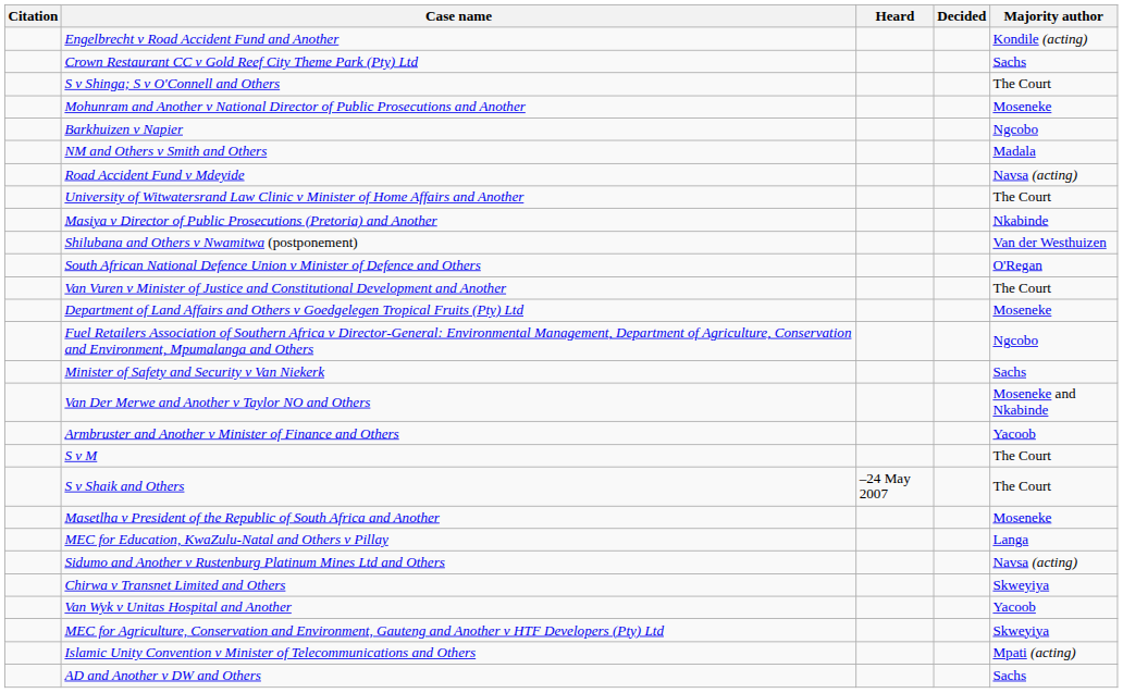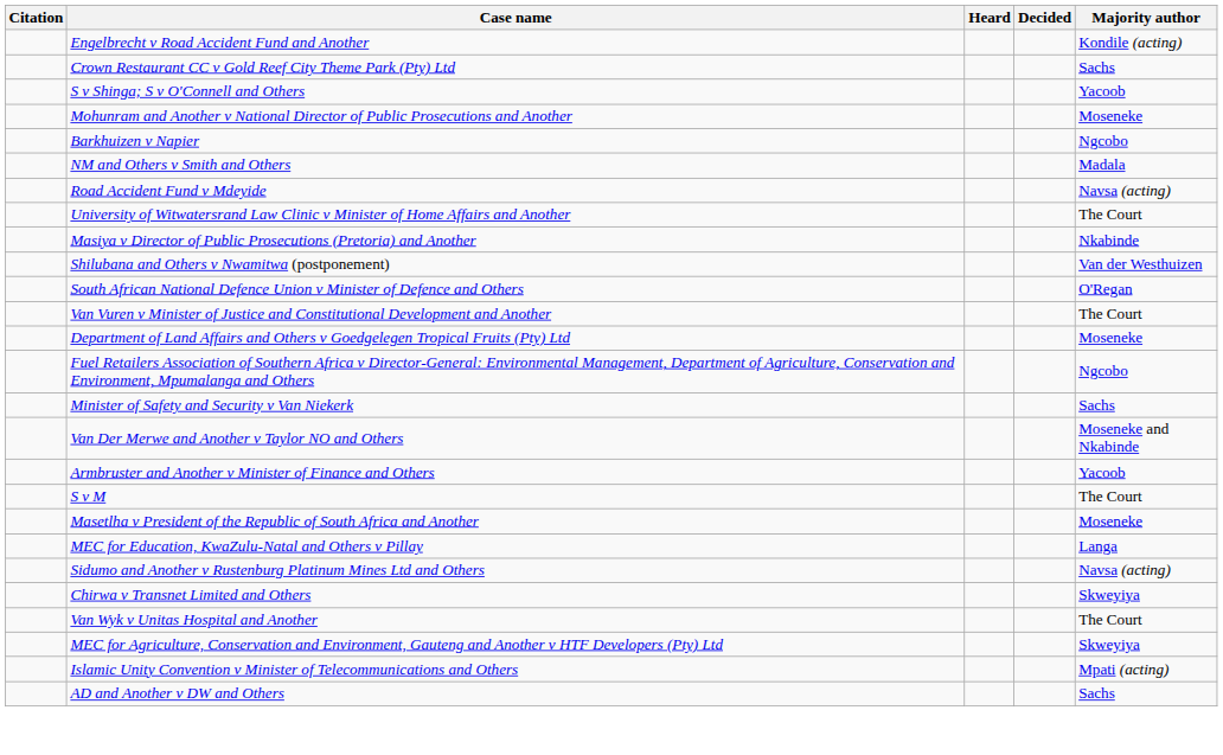 <table class="wikitable sortable static-row-numbers">
 <tr>
 <th>Citation</th>
 <th>Case name</th>
 <th>Heard</th>
 <th>Decided</th>
 <th>Majority author</th>
 </tr>
 <tr>
 <td nowrap></td>
 <td><em><a href='#'>Engelbrecht v Road Accident Fund and Another</a></em></td>
 <td></td>
 <td></td>
 <td><a href='#'>Kondile</a> <em>(acting)</em></td>
 </tr>
 <tr>
 <td nowrap></td>
 <td><em><a href='#'>Crown Restaurant CC v Gold Reef City Theme Park (Pty) Ltd</a></em></td>
 <td></td>
 <td></td>
 <td><a href='#'>Sachs</a></td>
 </tr>
 <tr>
 <td nowrap></td>
 <td><em><a href='#'>S v Shinga; S v O'Connell and Others</a></em></td>
 <td></td>
 <td></td>
-<td>The Court</td>
+<td><a href='#'>Yacoob</a></td>
 </tr>
 <tr>
 <td nowrap></td>
 <td><em><a href='#'>Mohunram and Another v National Director of Public Prosecutions and Another</a></em></td>
 <td></td>
 <td></td>
 <td><a href='#'>Moseneke</a></td>
 </tr>
 <tr>
 <td nowrap></td>
 <td><em><a href='#'>Barkhuizen v Napier</a></em></td>
 <td></td>
 <td></td>
 <td><a href='#'>Ngcobo</a></td>
 </tr>
 <tr>
 <td nowrap></td>
 <td><em><a href='#'>NM and Others v Smith and Others</a></em></td>
 <td></td>
 <td></td>
 <td><a href='#'>Madala</a></td>
 </tr>
 <tr>
 <td nowrap></td>
 <td><em><a href='#'>Road Accident Fund v Mdeyide</a></em></td>
 <td></td>
 <td></td>
 <td><a href='#'>Navsa</a> <em>(acting)</em></td>
 </tr>
 <tr>
 <td nowrap></td>
 <td><em><a href='#'>University of Witwatersrand Law Clinic v Minister of Home Affairs and Another</a></em></td>
 <td></td>
 <td></td>
 <td>The Court</td>
 </tr>
 <tr>
 <td nowrap></td>
 <td><em><a href='#'>Masiya v Director of Public Prosecutions (Pretoria) and Another</a></em></td>
 <td></td>
 <td></td>
 <td><a href='#'>Nkabinde</a></td>
 </tr>
 <tr>
 <td nowrap></td>
 <td><em><a href='#'>Shilubana and Others v Nwamitwa</a></em> (postponement)</td>
 <td></td>
 <td></td>
 <td><a href='#'>Van der Westhuizen</a></td>
 </tr>
 <tr>
 <td nowrap></td>
 <td><em><a href='#'>South African National Defence Union v Minister of Defence and Others</a></em></td>
 <td></td>
 <td></td>
 <td><a href='#'>O'Regan</a></td>
 </tr>
 <tr>
 <td nowrap></td>
 <td><em><a href='#'>Van Vuren v Minister of Justice and Constitutional Development and Another</a></em></td>
 <td></td>
 <td></td>
 <td>The Court</td>
 </tr>
 <tr>
 <td nowrap></td>
 <td><em><a href='#'>Department of Land Affairs and Others v Goedgelegen Tropical Fruits (Pty) Ltd</a></em></td>
 <td></td>
 <td></td>
 <td><a href='#'>Moseneke</a></td>
 </tr>
 <tr>
 <td nowrap></td>
 <td><em><a href='#'>Fuel Retailers Association of Southern Africa v Director-General: Environmental Management, Department of Agriculture, Conservation and Environment, Mpumalanga and Others</a></em></td>
 <td></td>
 <td></td>
 <td><a href='#'>Ngcobo</a></td>
 </tr>
 <tr>
 <td nowrap></td>
 <td><em><a href='#'>Minister of Safety and Security v Van Niekerk</a></em></td>
 <td></td>
 <td></td>
 <td><a href='#'>Sachs</a></td>
 </tr>
 <tr>
 <td nowrap></td>
 <td><em><a href='#'>Van Der Merwe and Another v Taylor NO and Others</a></em></td>
 <td></td>
 <td></td>
 <td><a href='#'>Moseneke</a> and <a href='#'>Nkabinde</a></td>
 </tr>
 <tr>
 <td nowrap></td>
 <td><em><a href='#'>Armbruster and Another v Minister of Finance and Others</a></em></td>
 <td></td>
 <td></td>
 <td><a href='#'>Yacoob</a></td>
 </tr>
 <tr>
 <td nowrap></td>
 <td><em><a href='#'>S v M</a></em></td>
 <td></td>
 <td></td>
 <td>The Court</td>
 </tr>
 <tr>
 <td nowrap></td>
-<td><em><a href='#'>S v Shaik and Others</a></em></td>
-<td>–24 May 2007</td>
-<td></td>
-<td>The Court</td>
-</tr>
-<tr>
-<td nowrap></td>
 <td><em><a href='#'>Masetlha v President of the Republic of South Africa and Another</a></em></td>
 <td></td>
 <td></td>
 <td><a href='#'>Moseneke</a></td>
 </tr>
 <tr>
 <td nowrap></td>
 <td><em><a href='#'>MEC for Education, KwaZulu-Natal and Others v Pillay</a></em></td>
 <td></td>
 <td></td>
 <td><a href='#'>Langa</a></td>
 </tr>
 <tr>
 <td nowrap></td>
 <td><em><a href='#'>Sidumo and Another v Rustenburg Platinum Mines Ltd and Others</a></em></td>
 <td></td>
 <td></td>
 <td><a href='#'>Navsa</a> <em>(acting)</em></td>
 </tr>
 <tr>
 <td nowrap></td>
 <td><em><a href='#'>Chirwa v Transnet Limited and Others</a></em></td>
 <td></td>
 <td></td>
 <td><a href='#'>Skweyiya</a></td>
 </tr>
 <tr>
 <td nowrap></td>
 <td><em><a href='#'>Van Wyk v Unitas Hospital and Another</a></em></td>
 <td></td>
 <td></td>
-<td><a href='#'>Yacoob</a></td>
+<td>The Court</td>
 </tr>
 <tr>
 <td nowrap></td>
 <td><em><a href='#'>MEC for Agriculture, Conservation and Environment, Gauteng and Another v HTF Developers (Pty) Ltd</a></em></td>
 <td></td>
 <td></td>
 <td><a href='#'>Skweyiya</a></td>
 </tr>
 <tr>
 <td nowrap></td>
 <td><em><a href='#'>Islamic Unity Convention v Minister of Telecommunications and Others</a></em></td>
 <td></td>
 <td></td>
 <td><a href='#'>Mpati</a> <em>(acting)</em></td>
 </tr>
 <tr>
 <td nowrap></td>
 <td><em><a href='#'>AD and Another v DW and Others</a></em></td>
 <td></td>
 <td></td>
 <td><a href='#'>Sachs</a></td>
 </tr>
 </table>
